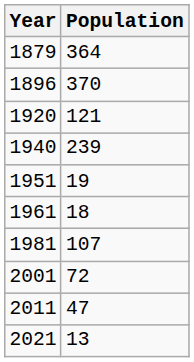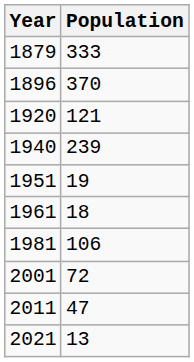 <table class=wikitable>
 <tr>
 <th>Year</th>
 <th>Population</th>
 </tr>
 <tr>
 <td>1879</td>
-<td>364</td>
+<td>333</td>
 </tr>
 <tr>
 <td>1896</td>
 <td>370</td>
 </tr>
 <tr>
 <td>1920</td>
 <td>121</td>
 </tr>
 <tr>
 <td>1940</td>
 <td>239</td>
 </tr>
 <tr>
 <td>1951</td>
 <td>19</td>
 </tr>
 <tr>
 <td>1961</td>
 <td>18</td>
 </tr>
 <tr>
 <td>1981</td>
-<td>107</td>
+<td>106</td>
 </tr>
 <tr>
 <td>2001</td>
 <td>72</td>
 </tr>
 <tr>
 <td>2011</td>
 <td>47</td>
 </tr>
 <tr>
 <td>2021</td>
 <td>13</td>
 </tr>
 </table>
